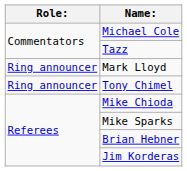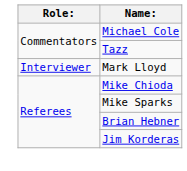 <table class=wikitable style="font-size:90%; margin: 0.5em 0 0.5em 1em; float: right; clear: right;">
 <tr>
 <th>Role:</th>
 <th>Name:</th>
 </tr>
 <tr>
 <td rowspan="2">Commentators</td>
 <td><a href='#'>Michael Cole</a></td>
 </tr>
 <tr>
 <td><a href='#'>Tazz</a></td>
 </tr>
 <tr>
-<td><a href='#'>Ring announcer</a></td>
+<td><a href='#'>Interviewer</a></td>
 <td>Mark Lloyd</td>
-</tr>
-<tr>
-<td><a href='#'>Ring announcer</a></td>
-<td><a href='#'>Tony Chimel</a></td>
 </tr>
 <tr>
 <td rowspan="4"><a href='#'>Referees</a></td>
 <td><a href='#'>Mike Chioda</a></td>
 </tr>
 <tr>
 <td>Mike Sparks</td>
 </tr>
 <tr>
 <td><a href='#'>Brian Hebner</a></td>
 </tr>
 <tr>
 <td><a href='#'>Jim Korderas</a></td>
 </tr>
 </table>
